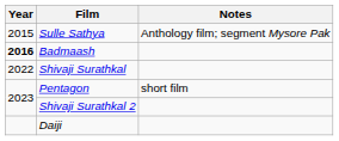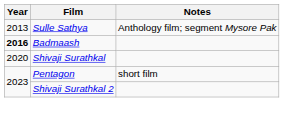 <table class="wikitable sortable">
 <tr>
 <th>Year</th>
 <th>Film</th>
 <th>Notes</th>
 </tr>
 <tr>
-<td>2015</td>
+<td>2013</td>
 <td><em><a href='#'>Sulle Sathya</a></em></td>
 <td>Anthology film; segment <em>Mysore Pak</em></td>
 </tr>
 <tr>
 <td><strong>2016</strong></td>
 <td><em><a href='#'>Badmaash</a></em></td>
 <td></td>
 </tr>
 <tr>
-<td>2022</td>
+<td>2020</td>
 <td><em><a href='#'>Shivaji Surathkal</a></em></td>
 <td></td>
 </tr>
 <tr>
 <td rowspan="2">2023</td>
 <td><em><a href='#'>Pentagon</a></em></td>
 <td>short film</td>
 </tr>
 <tr>
 <td><em><a href='#'>Shivaji Surathkal 2</a></em></td>
 <td></td>
 </tr>
-<tr>
-<td></td>
-<td><em>Daiji</em></td>
-<td></td>
-</tr>
 </table>
